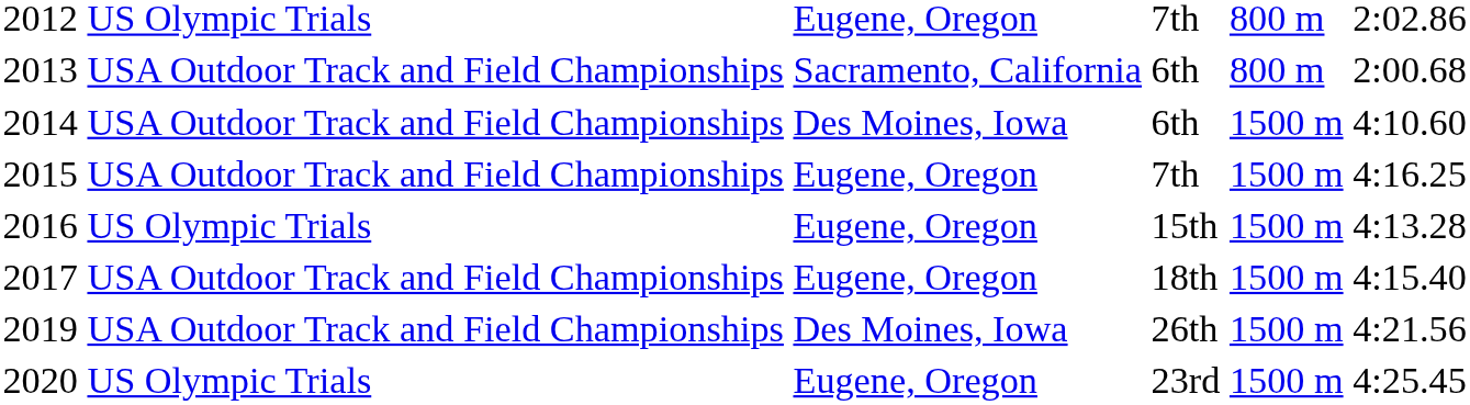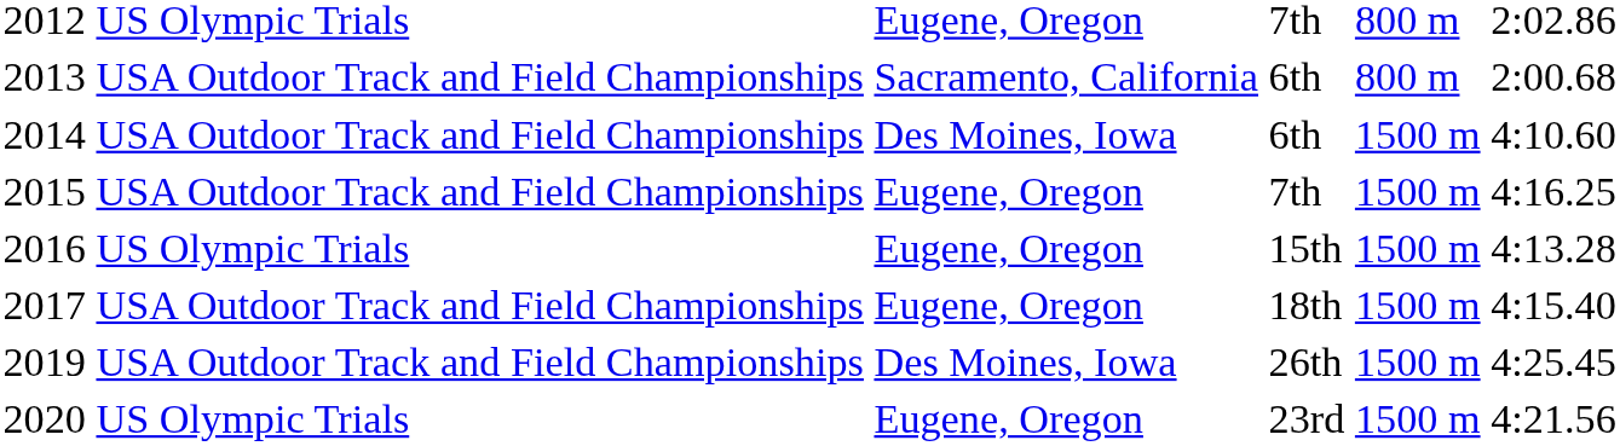 <table>
 <tr>
 <td>2012</td>
 <td><a href='#'>US Olympic Trials</a></td>
 <td><a href='#'>Eugene, Oregon</a></td>
 <td>7th</td>
 <td><a href='#'>800 m</a></td>
 <td>2:02.86</td>
 </tr>
 <tr>
 <td>2013</td>
 <td><a href='#'>USA Outdoor Track and Field Championships</a></td>
 <td><a href='#'>Sacramento, California</a></td>
 <td>6th</td>
 <td><a href='#'>800 m</a></td>
 <td>2:00.68</td>
 </tr>
 <tr>
 <td>2014</td>
 <td><a href='#'>USA Outdoor Track and Field Championships</a></td>
 <td><a href='#'>Des Moines, Iowa</a></td>
 <td>6th</td>
 <td><a href='#'>1500 m</a></td>
 <td>4:10.60</td>
 </tr>
 <tr>
 <td>2015</td>
 <td><a href='#'>USA Outdoor Track and Field Championships</a></td>
 <td><a href='#'>Eugene, Oregon</a></td>
 <td>7th</td>
 <td><a href='#'>1500 m</a></td>
 <td>4:16.25</td>
 </tr>
 <tr>
 <td>2016</td>
 <td><a href='#'>US Olympic Trials</a></td>
 <td><a href='#'>Eugene, Oregon</a></td>
 <td>15th</td>
 <td><a href='#'>1500 m</a></td>
 <td>4:13.28</td>
 </tr>
 <tr>
 <td>2017</td>
 <td><a href='#'>USA Outdoor Track and Field Championships</a></td>
 <td><a href='#'>Eugene, Oregon</a></td>
 <td>18th</td>
 <td><a href='#'>1500 m</a></td>
 <td>4:15.40</td>
 </tr>
 <tr>
 <td>2019</td>
 <td><a href='#'>USA Outdoor Track and Field Championships</a></td>
 <td><a href='#'>Des Moines, Iowa</a></td>
 <td>26th</td>
 <td><a href='#'>1500 m</a></td>
-<td>4:21.56</td>
+<td>4:25.45</td>
 </tr>
 <tr>
 <td>2020</td>
 <td><a href='#'>US Olympic Trials</a></td>
 <td><a href='#'>Eugene, Oregon</a></td>
 <td>23rd</td>
 <td><a href='#'>1500 m</a></td>
-<td>4:25.45</td>
+<td>4:21.56</td>
 </tr>
 </table>
